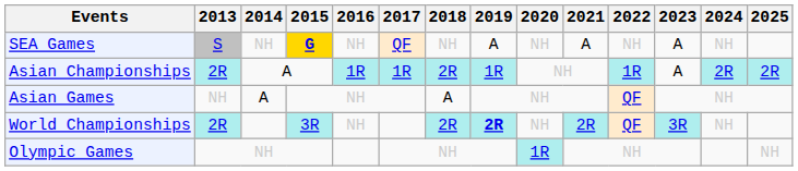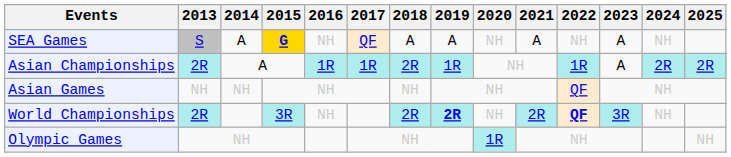 <table class="wikitable" style="font-size: 90%; text-align:center">
 <tr>
 <th>Events</th>
 <th>2013</th>
 <th>2014</th>
 <th>2015</th>
 <th>2016</th>
 <th>2017</th>
 <th>2018</th>
 <th>2019</th>
 <th>2020</th>
 <th>2021</th>
 <th>2022</th>
 <th>2023</th>
 <th>2024</th>
 <th>2025</th>
 </tr>
 <tr>
 <td bgcolor="#ECF2FF"; align="left"><a href='#'>SEA Games</a></td>
 <td bgcolor=silver><a href='#'>S</a></td>
-<td style=color:#ccc>NH</td>
+<td>A</td>
 <td bgcolor=gold><a href='#'><strong>G</strong></a></td>
 <td style=color:#ccc>NH</td>
 <td bgcolor=FFEBCD><a href='#'>QF</a></td>
-<td style=color:#ccc>NH</td>
+<td>A</td>
 <td>A</td>
 <td style=color:#ccc>NH</td>
 <td>A</td>
 <td style=color:#ccc>NH</td>
 <td>A</td>
 <td style=color:#ccc>NH</td>
 <td></td>
 </tr>
 <tr>
 <td bgcolor="#ECF2FF"; align="left"><a href='#'>Asian Championships</a></td>
 <td bgcolor=AFEEEE><a href='#'>2R</a></td>
 <td colspan="2">A</td>
 <td bgcolor=AFEEEE><a href='#'>1R</a></td>
 <td bgcolor=AFEEEE><a href='#'>1R</a></td>
 <td bgcolor=AFEEEE><a href='#'>2R</a></td>
 <td bgcolor=AFEEEE><a href='#'>1R</a></td>
 <td colspan="2" style=color:#ccc>NH</td>
 <td bgcolor=AFEEEE><a href='#'>1R</a></td>
 <td>A</td>
 <td bgcolor=AFEEEE><a href='#'>2R</a></td>
 <td bgcolor=AFEEEE><a href='#'>2R</a></td>
 </tr>
 <tr>
 <td bgcolor="#ECF2FF"; align="left"><a href='#'>Asian Games</a></td>
 <td style=color:#ccc>NH</td>
-<td>A</td>
+<td style=color:#ccc>NH</td>
 <td colspan="3" style=color:#ccc>NH</td>
-<td>A</td>
+<td style=color:#ccc>NH</td>
 <td colspan="3" style=color:#ccc>NH</td>
 <td bgcolor=FFEBCD><a href='#'>QF</a></td>
 <td colspan="3" style=color:#ccc>NH</td>
 </tr>
 <tr>
 <td bgcolor="#ECF2FF"; align="left"><a href='#'>World Championships</a></td>
 <td bgcolor=AFEEEE><a href='#'>2R</a></td>
 <td><a href='#'></a></td>
 <td bgcolor=AFEEEE><a href='#'>3R</a></td>
 <td style="color:#ccc">NH</td>
 <td></td>
 <td bgcolor=AFEEEE><a href='#'>2R</a></td>
 <td bgcolor=AFEEEE><strong><a href='#'>2R</a></strong></td>
 <td style=color:#ccc>NH</td>
 <td bgcolor=AFEEEE><a href='#'>2R</a></td>
-<td bgcolor=FFEBCD><a href='#'>QF</a></td>
+<td bgcolor=FFEBCD><strong><a href='#'>QF</a></strong></td>
 <td bgcolor=AFEEEE><a href='#'>3R</a></td>
 <td style=color:#ccc>NH</td>
 <td></td>
 </tr>
 <tr>
 <td bgcolor="#ECF2FF"; align="left"><a href='#'>Olympic Games</a></td>
 <td colspan="3" style=color:#ccc>NH</td>
 <td 2016;></td>
 <td colspan="3" style=color:#ccc>NH</td>
 <td bgcolor=AFEEEE><a href='#'>1R</a></td>
 <td colspan="3" style=color:#ccc>NH</td>
 <td 2024;></td>
 <td colspan="3" style=color:#ccc>NH</td>
 </tr>
 </table>
